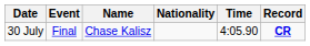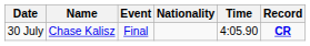 <table class="wikitable" style=text-align:center>
 <tr>
 <th>Date</th>
+<th>Name</th>
 <th>Event</th>
-<th>Name</th>
 <th>Nationality</th>
 <th>Time</th>
 <th>Record</th>
 </tr>
 <tr>
 <td>30 July</td>
+<td align=left><a href='#'>Chase Kalisz</a></td>
 <td><a href='#'>Final</a></td>
-<td align=left><a href='#'>Chase Kalisz</a></td>
 <td align=left></td>
 <td>4:05.90</td>
 <td><strong><a href='#'>CR</a></strong></td>
 </tr>
 </table>
